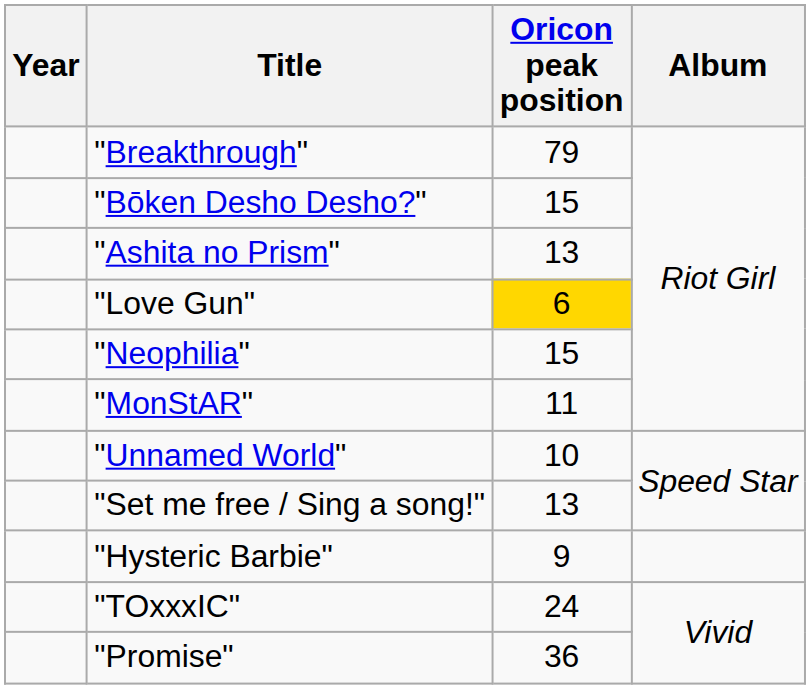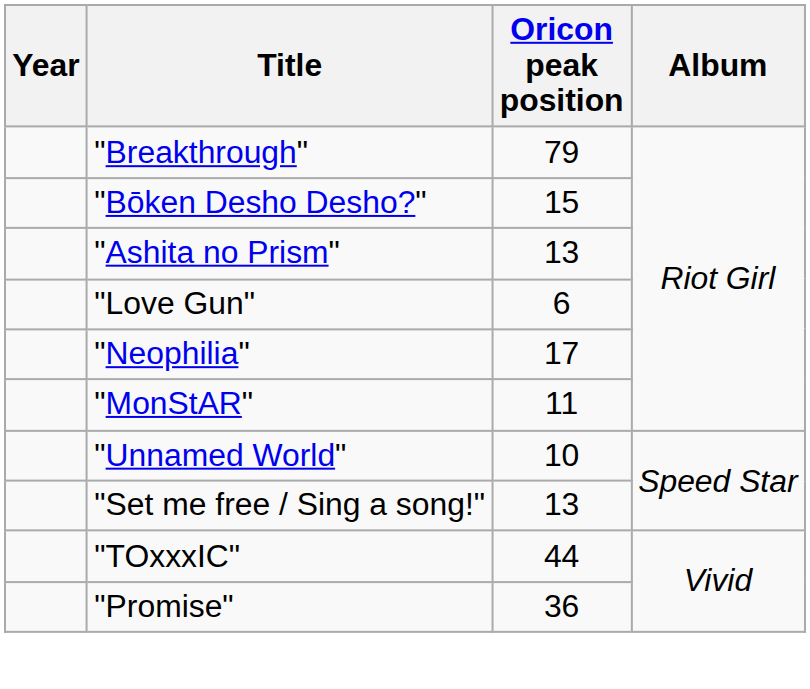 <table class="wikitable plainrowheaders" style="text-align:center">
 <tr>
 <th>Year</th>
 <th>Title</th>
 <th><a href='#'>Oricon</a><br>peak<br>position</th>
 <th>Album</th>
 </tr>
 <tr>
 <td></td>
 <td align=left>"<a href='#'>Breakthrough</a>"</td>
 <td>79</td>
 <td rowspan=6><em>Riot Girl</em></td>
 </tr>
 <tr>
 <td></td>
 <td align=left>"<a href='#'>Bōken Desho Desho?</a>"</td>
 <td>15<br></td>
 </tr>
 <tr>
 <td></td>
 <td align=left>"<a href='#'>Ashita no Prism</a>"</td>
 <td>13<br></td>
 </tr>
 <tr>
 <td></td>
 <td align=left>"Love Gun"</td>
-<td style="background: gold;">6<br></td>
+<td>6<br></td>
 </tr>
 <tr>
 <td></td>
 <td align=left>"<a href='#'>Neophilia</a>"</td>
-<td>15<br></td>
+<td>17<br></td>
 </tr>
 <tr>
 <td></td>
 <td align=left>"<a href='#'>MonStAR</a>"</td>
 <td>11<br></td>
 </tr>
 <tr>
 <td></td>
 <td align=left>"<a href='#'>Unnamed World</a>"</td>
 <td>10</td>
 <td rowspan=2><em>Speed Star</em></td>
 </tr>
 <tr>
 <td></td>
 <td align=left>"Set me free / Sing a song!"</td>
 <td>13<br></td>
 </tr>
 <tr>
 <td></td>
-<td align=left>"Hysteric Barbie"</td>
-<td>9</td>
-<td> </td>
-</tr>
-<tr>
-<td></td>
 <td align=left>"TOxxxIC"</td>
-<td>24</td>
+<td>44</td>
 <td rowspan=2><em>Vivid</em></td>
 </tr>
 <tr>
 <td></td>
 <td align=left>"Promise"</td>
 <td>36<br></td>
 </tr>
 </table>
